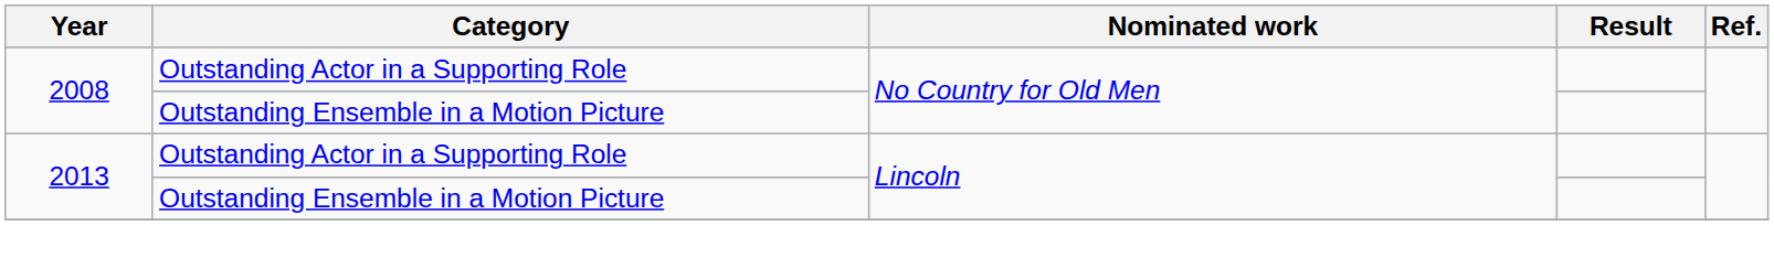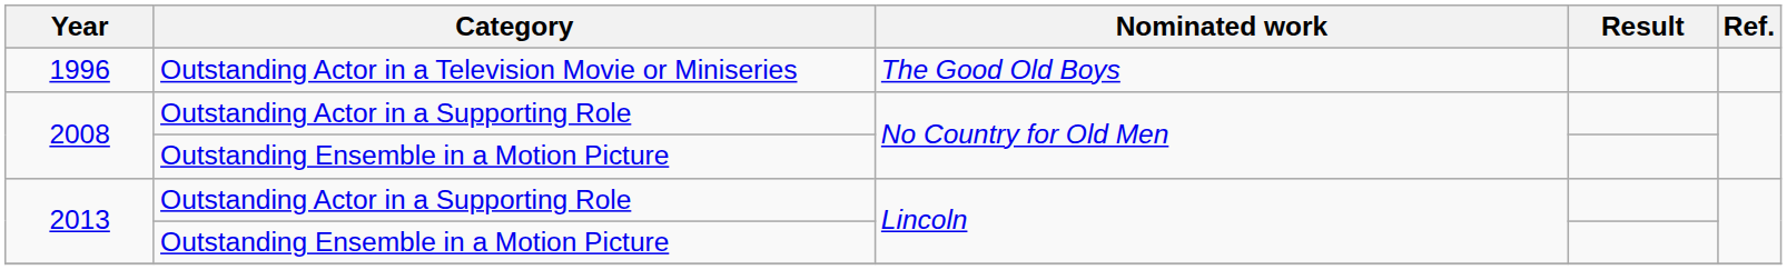 <table class=wikitable>
 <tr>
 <th scope="col" style="width:5em;">Year</th>
 <th scope="col" style="width:26em;">Category</th>
 <th scope="col" style="width:25em;">Nominated work</th>
 <th scope="col" style="width:5em;">Result</th>
 <th>Ref.</th>
+</tr>
+<tr>
+<td style="text-align:center;"><a href='#'>1996</a></td>
+<td><a href='#'>Outstanding Actor in a Television Movie or Miniseries</a></td>
+<td><em><a href='#'>The Good Old Boys</a></em></td>
+<td></td>
+<td></td>
 </tr>
 <tr>
 <td style="text-align:center;", rowspan=2><a href='#'>2008</a></td>
 <td><a href='#'>Outstanding Actor in a Supporting Role</a></td>
 <td rowspan=2><em><a href='#'>No Country for Old Men</a></em></td>
 <td></td>
 <td rowspan=2></td>
 </tr>
 <tr>
 <td><a href='#'>Outstanding Ensemble in a Motion Picture</a></td>
 <td></td>
 </tr>
 <tr>
 <td style="text-align:center;", rowspan=2><a href='#'>2013</a></td>
 <td><a href='#'>Outstanding Actor in a Supporting Role</a></td>
 <td rowspan=2><em><a href='#'>Lincoln</a></em></td>
 <td></td>
 <td rowspan=2></td>
 </tr>
 <tr>
 <td><a href='#'>Outstanding Ensemble in a Motion Picture</a></td>
 <td></td>
 </tr>
 <tr>
 </tr>
 </table>
